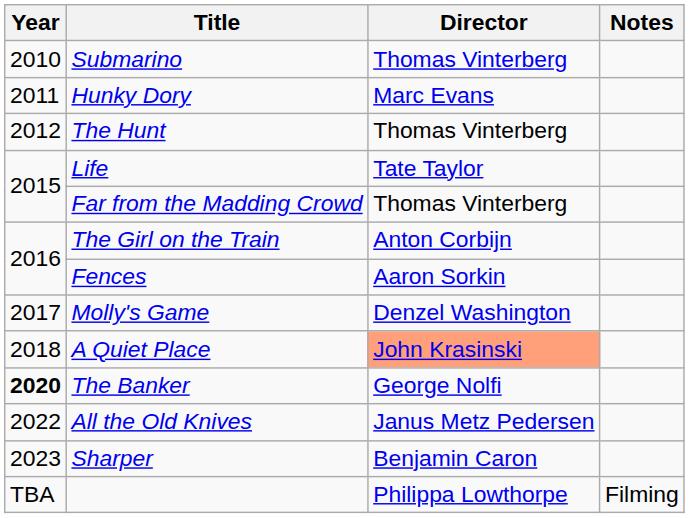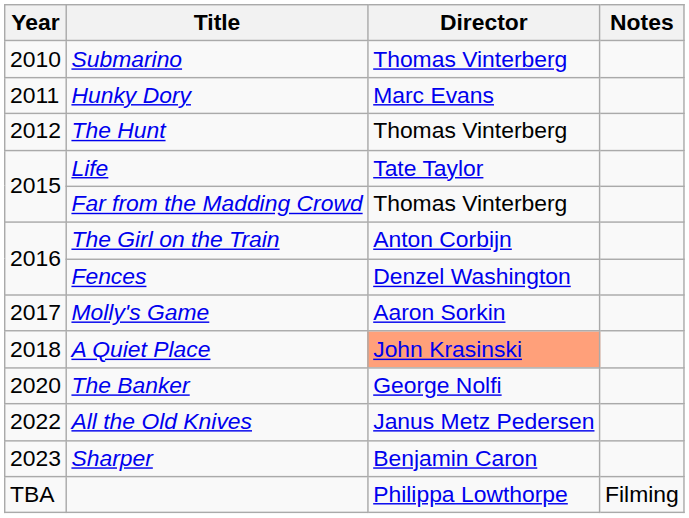 <table class="wikitable">
 <tr>
 <th>Year</th>
 <th>Title</th>
 <th>Director</th>
 <th>Notes</th>
 </tr>
 <tr>
 <td>2010</td>
 <td><em><a href='#'>Submarino</a></em></td>
 <td><a href='#'>Thomas Vinterberg</a></td>
 <td></td>
 </tr>
 <tr>
 <td>2011</td>
 <td><em><a href='#'>Hunky Dory</a></em></td>
 <td><a href='#'>Marc Evans</a></td>
 <td></td>
 </tr>
 <tr>
 <td>2012</td>
 <td><em><a href='#'>The Hunt</a></em></td>
 <td>Thomas Vinterberg</td>
 <td></td>
 </tr>
 <tr>
 <td rowspan=2>2015</td>
 <td><em><a href='#'>Life</a></em></td>
 <td><a href='#'>Tate Taylor</a></td>
 <td></td>
 </tr>
 <tr>
 <td><em><a href='#'>Far from the Madding Crowd</a></em></td>
 <td>Thomas Vinterberg</td>
 <td></td>
 </tr>
 <tr>
 <td rowspan=2>2016</td>
 <td><em><a href='#'>The Girl on the Train</a></em></td>
 <td><a href='#'>Anton Corbijn</a></td>
 <td></td>
 </tr>
 <tr>
 <td><em><a href='#'>Fences</a></em></td>
-<td><a href='#'>Aaron Sorkin</a></td>
+<td><a href='#'>Denzel Washington</a></td>
 <td></td>
 </tr>
 <tr>
 <td>2017</td>
 <td><em><a href='#'>Molly's Game</a></em></td>
-<td><a href='#'>Denzel Washington</a></td>
+<td><a href='#'>Aaron Sorkin</a></td>
 <td></td>
 </tr>
 <tr>
 <td>2018</td>
 <td><em><a href='#'>A Quiet Place</a></em></td>
 <td style="background: lightsalmon;"><a href='#'>John Krasinski</a></td>
 <td></td>
 </tr>
 <tr>
-<td><strong>2020</strong></td>
+<td>2020</td>
 <td><em><a href='#'>The Banker</a></em></td>
 <td><a href='#'>George Nolfi</a></td>
 <td></td>
 </tr>
 <tr>
 <td>2022</td>
 <td><em><a href='#'>All the Old Knives</a></em></td>
 <td><a href='#'>Janus Metz Pedersen</a></td>
 <td></td>
 </tr>
 <tr>
 <td>2023</td>
 <td><em><a href='#'>Sharper</a></em></td>
 <td><a href='#'>Benjamin Caron</a></td>
 <td></td>
 </tr>
 <tr>
 <td>TBA</td>
 <td></td>
 <td><a href='#'>Philippa Lowthorpe</a></td>
 <td>Filming</td>
 </tr>
 </table>
